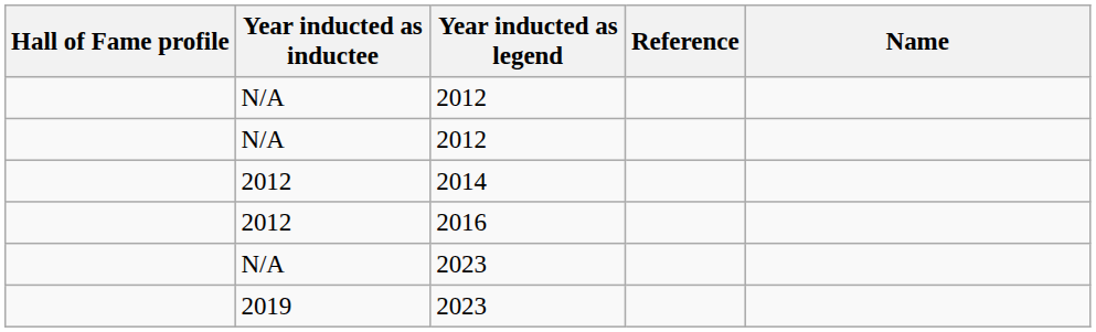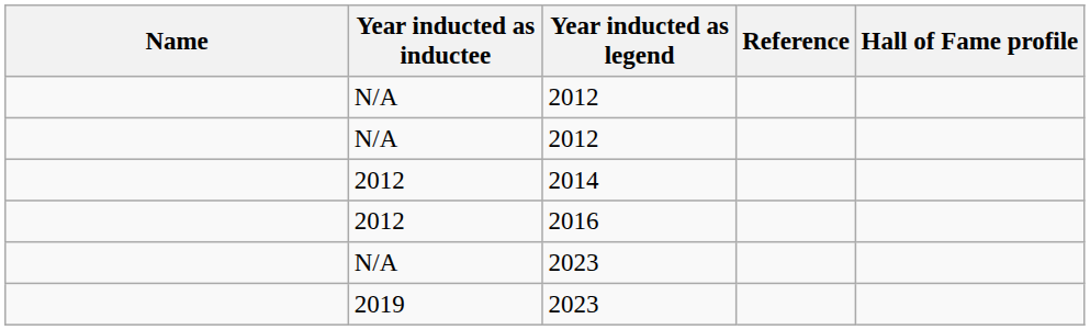 <table class="wikitable plainrowheaders sortable" style="font-size:95%">
 <tr>
-<th><strong>Hall of Fame profile</strong></th>
+<th scope="col" style="width:200px;"><strong>Name</strong></th>
 <th scope="col" style="width:110px;"><strong>Year inducted as inductee</strong></th>
 <th scope="col" style="width:110px;"><strong>Year inducted as legend</strong></th>
 <th><strong>Reference</strong></th>
-<th scope="col" style="width:200px;"><strong>Name</strong></th>
+<th><strong>Hall of Fame profile</strong></th>
 </tr>
 <tr>
 <td></td>
 <td>N/A</td>
 <td>2012</td>
 <td></td>
 <td></td>
 </tr>
 <tr>
 <td></td>
 <td>N/A</td>
 <td>2012</td>
 <td></td>
 <td></td>
 </tr>
 <tr>
 <td></td>
 <td>2012</td>
 <td>2014</td>
 <td></td>
 <td></td>
 </tr>
 <tr>
 <td></td>
 <td>2012</td>
 <td>2016</td>
 <td></td>
 <td></td>
 </tr>
 <tr>
 <td></td>
 <td>N/A</td>
 <td>2023</td>
 <td></td>
 <td></td>
 </tr>
 <tr>
 <td></td>
 <td>2019</td>
 <td>2023</td>
 <td></td>
 <td></td>
 </tr>
 </table>
